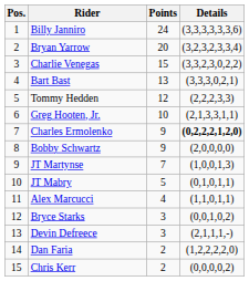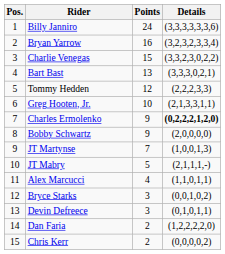 <table class=wikitable style="font-size:93%;">
 <tr>
 <th width=25px>Pos.</th>
 <th width=160px>Rider</th>
 <th width=40px>Points</th>
 <th width=70px>Details</th>
 </tr>
 <tr align=center>
 <td>1</td>
 <td align=left><a href='#'>Billy Janniro</a></td>
 <td>24</td>
 <td>(3,3,3,3,3,3,6)</td>
 </tr>
 <tr align=center>
 <td>2</td>
 <td align=left><a href='#'>Bryan Yarrow</a></td>
-<td>20</td>
+<td>16</td>
 <td>(3,2,3,2,3,3,4)</td>
 </tr>
 <tr align=center>
 <td>3</td>
 <td align=left><a href='#'>Charlie Venegas</a></td>
 <td>15</td>
 <td>(3,3,2,3,0,2,2)</td>
 </tr>
 <tr align=center>
 <td>4</td>
 <td align=left><a href='#'>Bart Bast</a></td>
 <td>13</td>
 <td>(3,3,3,0,2,1)</td>
 </tr>
 <tr align=center>
 <td>5</td>
 <td align=left>Tommy Hedden</td>
 <td>12</td>
 <td>(2,2,2,3,3)</td>
 </tr>
 <tr align=center>
 <td>6</td>
 <td align=left><a href='#'>Greg Hooten, Jr.</a></td>
 <td>10</td>
 <td>(2,1,3,3,1,1)</td>
 </tr>
 <tr align=center>
 <td>7</td>
 <td align=left><a href='#'>Charles Ermolenko</a></td>
 <td>9</td>
 <td><strong>(0,2,2,2,1,2,0)</strong></td>
 </tr>
 <tr align=center>
 <td>8</td>
 <td align=left><a href='#'>Bobby Schwartz</a></td>
 <td>9</td>
 <td>(2,0,0,0,0)</td>
 </tr>
 <tr align=center>
 <td>9</td>
 <td align=left><a href='#'>JT Martynse</a></td>
 <td>7</td>
 <td>(1,0,0,1,3)</td>
 </tr>
 <tr align=center>
 <td>10</td>
 <td align=left><a href='#'>JT Mabry</a></td>
 <td>5</td>
-<td>(0,1,0,1,1)</td>
+<td>(2,1,1,1,-)</td>
 </tr>
 <tr align=center>
 <td>11</td>
 <td align=left><a href='#'>Alex Marcucci</a></td>
 <td>4</td>
 <td>(1,1,0,1,1)</td>
 </tr>
 <tr align=center>
 <td>12</td>
 <td align=left><a href='#'>Bryce Starks</a></td>
 <td>3</td>
 <td>(0,0,1,0,2)</td>
 </tr>
 <tr align=center>
 <td>13</td>
 <td align=left><a href='#'>Devin Defreece</a></td>
 <td>3</td>
-<td>(2,1,1,1,-)</td>
+<td>(0,1,0,1,1)</td>
 </tr>
 <tr align=center>
 <td>14</td>
 <td align=left><a href='#'>Dan Faria</a></td>
 <td>2</td>
 <td>(1,2,2,2,2,0)</td>
 </tr>
 <tr align=center>
 <td>15</td>
 <td align=left><a href='#'>Chris Kerr</a></td>
 <td>2</td>
 <td>(0,0,0,0,2)</td>
 </tr>
 </table>
